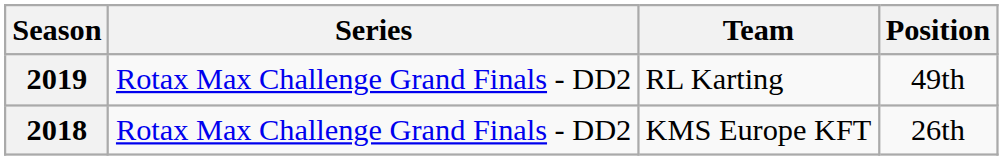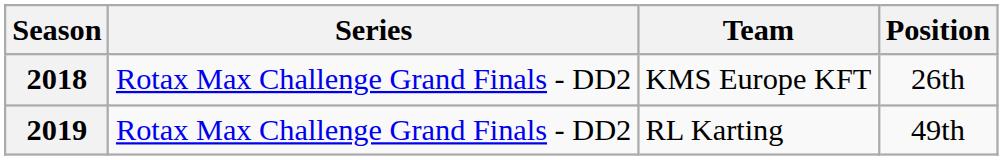 <table class="wikitable" style="font-size: 85%; text-align:center">
 <tr>
 <th>Season</th>
 <th>Series</th>
 <th>Team</th>
 <th>Position</th>
 </tr>
 <tr>
+<th>2018</th>
+<td align="left"><a href='#'>Rotax Max Challenge Grand Finals</a> - DD2</td>
+<td align="left">KMS Europe KFT</td>
+<td>26th</td>
+</tr>
+<tr>
 <th>2019</th>
 <td align="left"><a href='#'>Rotax Max Challenge Grand Finals</a> - DD2</td>
 <td align="left">RL Karting</td>
 <td>49th</td>
 </tr>
-<tr>
-<th>2018</th>
-<td align="left"><a href='#'>Rotax Max Challenge Grand Finals</a> - DD2</td>
-<td align="left">KMS Europe KFT</td>
-<td>26th</td>
-</tr>
 </table>
